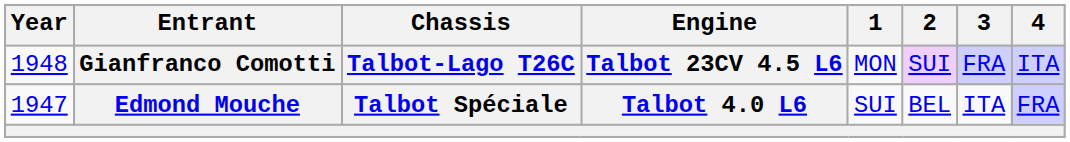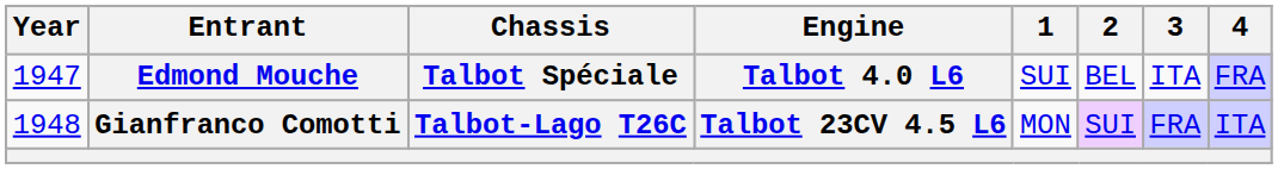 <table class="wikitable" style="text-align:center; font-size:90%">
 <tr>
 <th>Year</th>
 <th>Entrant</th>
 <th>Chassis</th>
 <th>Engine</th>
 <th>1</th>
 <th>2</th>
 <th>3</th>
 <th>4</th>
 </tr>
 <tr>
+<td><a href='#'>1947</a></td>
+<th><a href='#'>Edmond Mouche</a></th>
+<th><a href='#'>Talbot</a> Spéciale</th>
+<th><a href='#'>Talbot</a> 4.0 <a href='#'>L6</a></th>
+<td><a href='#'>SUI</a></td>
+<td><a href='#'>BEL</a></td>
+<td><a href='#'>ITA</a></td>
+<td style="background:#CFCFFF;"><a href='#'>FRA</a><br></td>
+</tr>
+<tr>
 <td><a href='#'>1948</a></td>
 <th>Gianfranco Comotti</th>
 <th><a href='#'>Talbot-Lago</a> <a href='#'>T26C</a></th>
 <th><a href='#'>Talbot</a> 23CV 4.5 <a href='#'>L6</a></th>
 <td><a href='#'>MON</a></td>
 <td style="background:#EFCFFF;"><a href='#'>SUI</a><br></td>
 <td style="background:#CFCFFF;"><a href='#'>FRA</a><br></td>
 <td style="background:#CFCFFF;"><a href='#'>ITA</a><br></td>
 </tr>
 <tr>
-<td><a href='#'>1947</a></td>
-<th><a href='#'>Edmond Mouche</a></th>
-<th><a href='#'>Talbot</a> Spéciale</th>
-<th><a href='#'>Talbot</a> 4.0 <a href='#'>L6</a></th>
-<td><a href='#'>SUI</a></td>
-<td><a href='#'>BEL</a></td>
-<td><a href='#'>ITA</a></td>
-<td style="background:#CFCFFF;"><a href='#'>FRA</a><br></td>
-</tr>
-<tr>
 <th colspan=8></th>
 </tr>
 </table>
